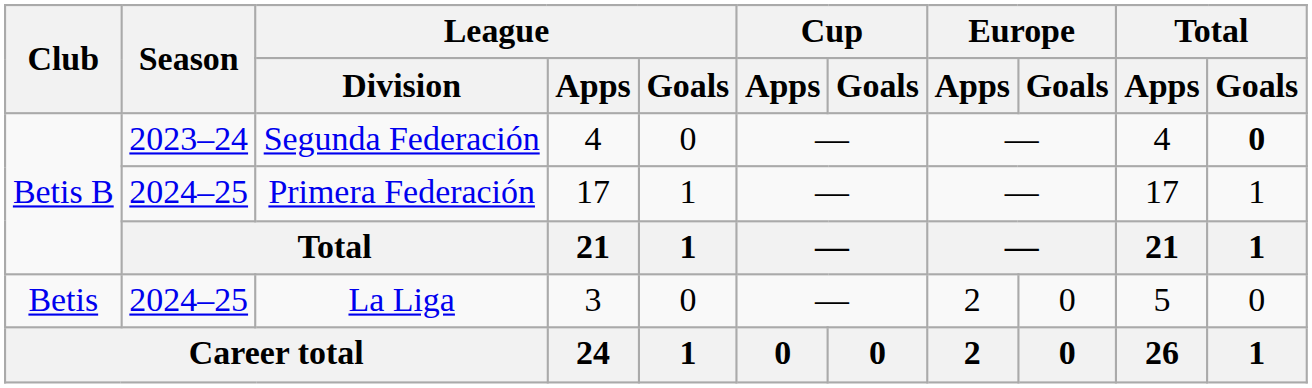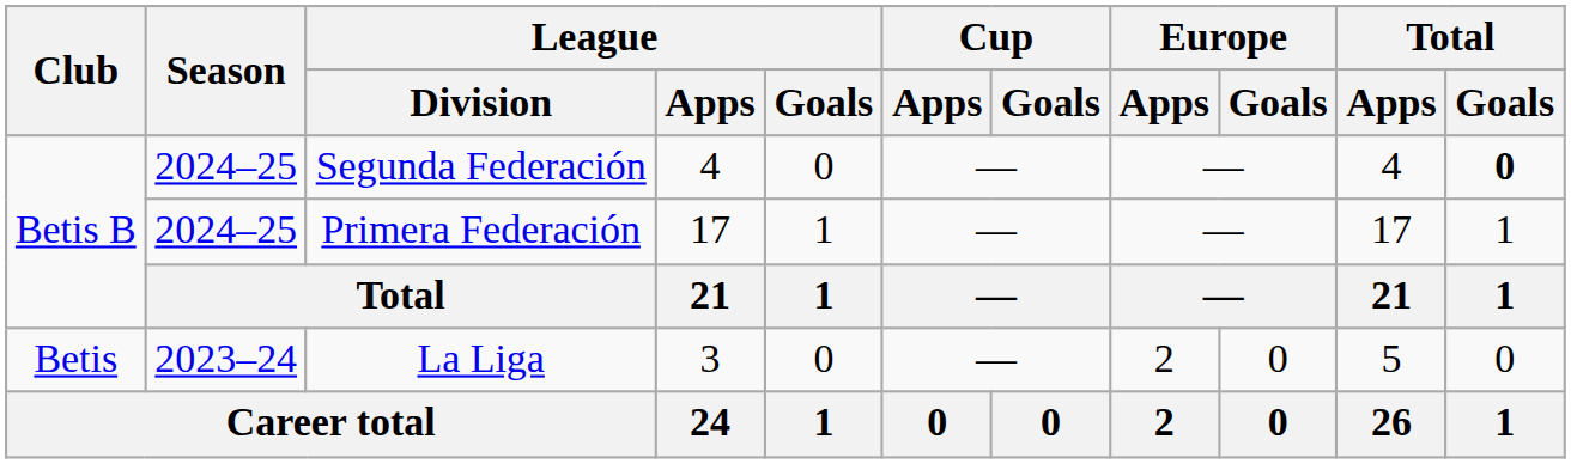 <table class="wikitable" style="text-align: center">
 <tr>
 <th rowspan="2">Club</th>
 <th rowspan="2">Season</th>
 <th colspan="3">League</th>
 <th colspan="2">Cup</th>
 <th colspan="2">Europe</th>
 <th colspan="2">Total</th>
 </tr>
 <tr>
 <th>Division</th>
 <th>Apps</th>
 <th>Goals</th>
 <th>Apps</th>
 <th>Goals</th>
 <th>Apps</th>
 <th>Goals</th>
 <th>Apps</th>
 <th>Goals</th>
 </tr>
 <tr>
 <td rowspan="3"><a href='#'>Betis B</a></td>
-<td><a href='#'>2023–24</a></td>
+<td><a href='#'>2024–25</a></td>
 <td><a href='#'>Segunda Federación</a></td>
 <td>4</td>
 <td>0</td>
 <td colspan="2">—</td>
 <td colspan="2">—</td>
 <td>4</td>
 <td><strong>0</strong></td>
 </tr>
 <tr>
 <td><a href='#'>2024–25</a></td>
 <td><a href='#'>Primera Federación</a></td>
 <td>17</td>
 <td>1</td>
 <td colspan="2">—</td>
 <td colspan="2">—</td>
 <td>17</td>
 <td>1</td>
 </tr>
 <tr>
 <th colspan="2">Total</th>
 <th>21</th>
 <th>1</th>
 <th colspan="2">—</th>
 <th colspan="2">—</th>
 <th>21</th>
 <th>1</th>
 </tr>
 <tr>
 <td><a href='#'>Betis</a></td>
-<td><a href='#'>2024–25</a></td>
+<td><a href='#'>2023–24</a></td>
 <td><a href='#'>La Liga</a></td>
 <td>3</td>
 <td>0</td>
 <td colspan="2">—</td>
 <td>2</td>
 <td>0</td>
 <td>5</td>
 <td>0</td>
 </tr>
 <tr>
 <th colspan="3">Career total</th>
 <th>24</th>
 <th>1</th>
 <th>0</th>
 <th>0</th>
 <th>2</th>
 <th>0</th>
 <th>26</th>
 <th>1</th>
 </tr>
 </table>
